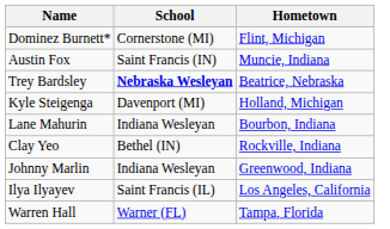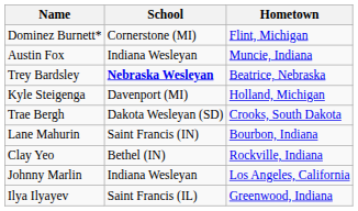 <table class="wikitable sortable">
 <tr>
 <th>Name</th>
 <th>School</th>
 <th>Hometown</th>
 </tr>
 <tr>
 <td>Dominez Burnett*</td>
 <td>Cornerstone (MI)</td>
 <td><a href='#'>Flint, Michigan</a></td>
 </tr>
 <tr>
 <td>Austin Fox</td>
-<td>Saint Francis (IN)</td>
+<td>Indiana Wesleyan</td>
 <td><a href='#'>Muncie, Indiana</a></td>
 </tr>
 <tr>
 <td>Trey Bardsley</td>
 <td><strong><a href='#'>Nebraska Wesleyan</a></strong></td>
 <td><a href='#'>Beatrice, Nebraska</a></td>
 </tr>
 <tr>
 <td>Kyle Steigenga</td>
 <td>Davenport (MI)</td>
 <td><a href='#'>Holland, Michigan</a></td>
 </tr>
 <tr>
+<td>Trae Bergh</td>
+<td>Dakota Wesleyan (SD)</td>
+<td><a href='#'>Crooks, South Dakota</a></td>
+</tr>
+<tr>
 <td>Lane Mahurin</td>
-<td>Indiana Wesleyan</td>
+<td>Saint Francis (IN)</td>
 <td><a href='#'>Bourbon, Indiana</a></td>
 </tr>
 <tr>
 <td>Clay Yeo</td>
 <td>Bethel (IN)</td>
 <td><a href='#'>Rockville, Indiana</a></td>
 </tr>
 <tr>
 <td>Johnny Marlin</td>
 <td>Indiana Wesleyan</td>
-<td><a href='#'>Greenwood, Indiana</a></td>
+<td><a href='#'>Los Angeles, California</a></td>
 </tr>
 <tr>
 <td>Ilya Ilyayev</td>
 <td>Saint Francis (IL)</td>
-<td><a href='#'>Los Angeles, California</a></td>
-</tr>
-<tr>
-<td>Warren Hall</td>
-<td><a href='#'>Warner (FL)</a></td>
-<td><a href='#'>Tampa, Florida</a></td>
+<td><a href='#'>Greenwood, Indiana</a></td>
 </tr>
 </table>
